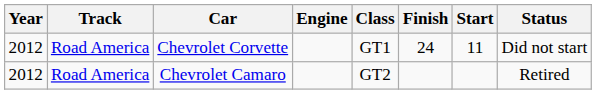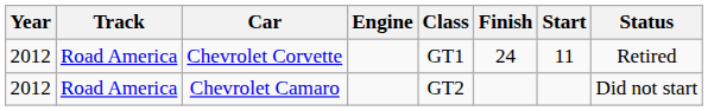 <table class="wikitable" style="text-align:center; font-size:90%">
 <tr>
 <th>Year</th>
 <th>Track</th>
 <th>Car</th>
 <th>Engine</th>
 <th>Class</th>
 <th>Finish</th>
 <th>Start</th>
 <th>Status</th>
 </tr>
 <tr>
 <td>2012</td>
 <td><a href='#'>Road America</a></td>
 <td><a href='#'>Chevrolet Corvette</a></td>
 <td></td>
 <td>GT1</td>
 <td>24</td>
 <td>11</td>
-<td>Did not start</td>
+<td>Retired</td>
 </tr>
 <tr>
 <td>2012</td>
 <td><a href='#'>Road America</a></td>
 <td><a href='#'>Chevrolet Camaro</a></td>
 <td></td>
 <td>GT2</td>
 <td></td>
 <td></td>
-<td>Retired</td>
+<td>Did not start</td>
 </tr>
 </table>
